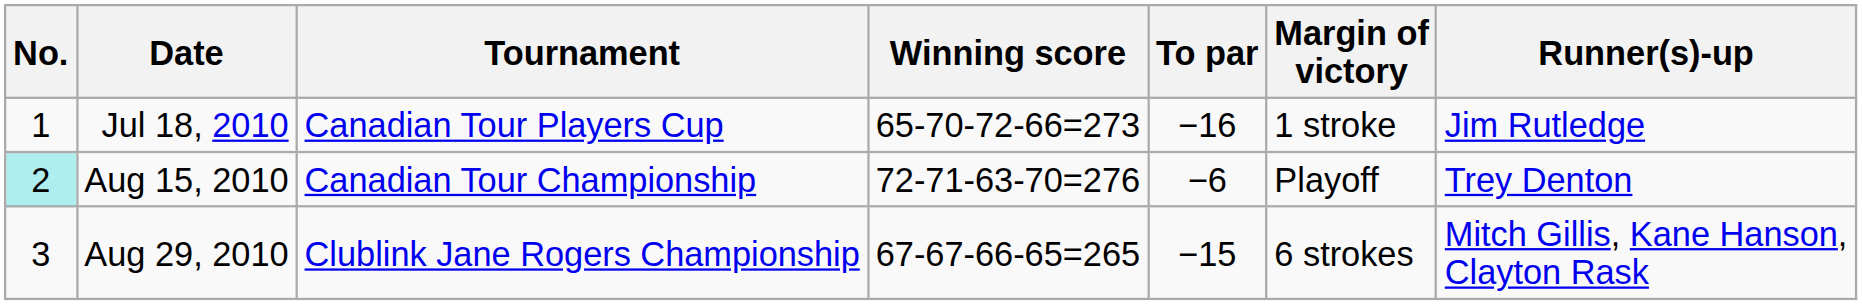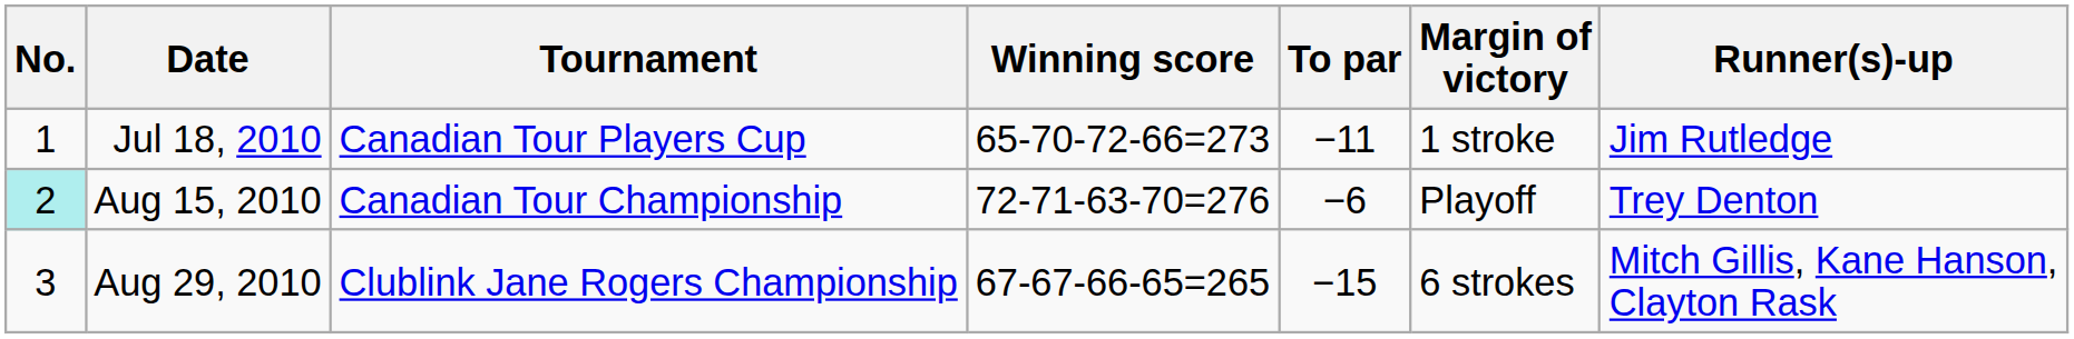 <table class="wikitable" style="font-size:95%;">
 <tr>
 <th>No.</th>
 <th>Date</th>
 <th>Tournament</th>
 <th>Winning score</th>
 <th>To par</th>
 <th>Margin of<br>victory</th>
 <th>Runner(s)-up</th>
 </tr>
 <tr>
 <td align=center>1</td>
 <td align=right>Jul 18, <a href='#'>2010</a></td>
 <td><a href='#'>Canadian Tour Players Cup</a></td>
 <td>65-70-72-66=273</td>
-<td align=center>−16</td>
+<td align=center>−11</td>
 <td>1 stroke</td>
 <td> <a href='#'>Jim Rutledge</a></td>
 </tr>
 <tr>
 <td align=center style="background: paleturquoise;">2</td>
 <td align=right>Aug 15, 2010</td>
 <td><a href='#'>Canadian Tour Championship</a></td>
 <td>72-71-63-70=276</td>
 <td align=center>−6</td>
 <td>Playoff</td>
 <td> <a href='#'>Trey Denton</a></td>
 </tr>
 <tr>
 <td align=center>3</td>
 <td align=right>Aug 29, 2010</td>
 <td><a href='#'>Clublink Jane Rogers Championship</a></td>
 <td>67-67-66-65=265</td>
 <td align=center>−15</td>
 <td>6 strokes</td>
 <td> <a href='#'>Mitch Gillis</a>,  <a href='#'>Kane Hanson</a>,<br> <a href='#'>Clayton Rask</a></td>
 </tr>
 </table>
